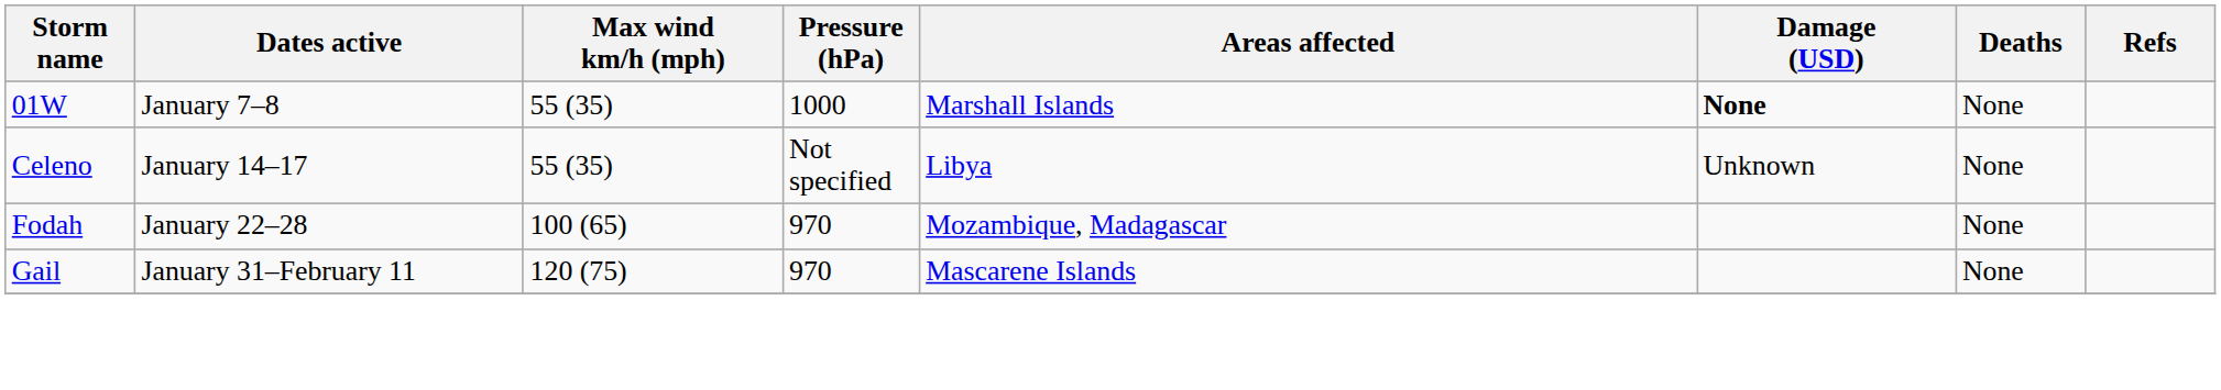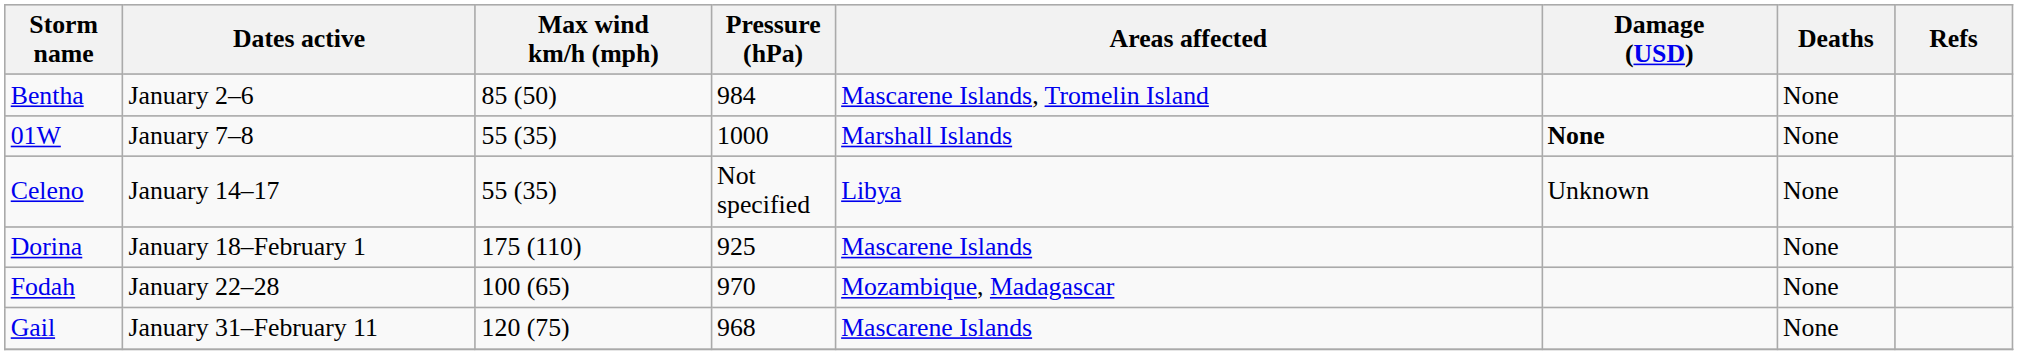 <table class="wikitable sortable">
 <tr>
 <th width="5%">Storm name</th>
 <th width="15%">Dates active</th>
 <th width="10%">Max wind<br>km/h (mph)</th>
 <th width="5%">Pressure<br>(hPa)</th>
 <th width="30%">Areas affected</th>
 <th width="10%">Damage<br>(<a href='#'>USD</a>)</th>
 <th width="5%">Deaths</th>
 <th width="5%">Refs</th>
+</tr>
+<tr>
+<td><a href='#'>Bentha</a></td>
+<td>January 2–6</td>
+<td>85 (50)</td>
+<td>984</td>
+<td><a href='#'>Mascarene Islands</a>, <a href='#'>Tromelin Island</a></td>
+<td></td>
+<td>None</td>
+<td></td>
 </tr>
 <tr>
 <td><a href='#'>01W</a></td>
 <td>January 7–8</td>
 <td>55 (35)</td>
 <td>1000</td>
 <td><a href='#'>Marshall Islands</a></td>
 <td><strong>None</strong></td>
 <td>None</td>
 <td></td>
 </tr>
 <tr>
 <td><a href='#'>Celeno</a></td>
 <td>January 14–17</td>
 <td>55 (35)</td>
 <td>Not specified</td>
 <td><a href='#'>Libya</a></td>
 <td>Unknown</td>
 <td>None</td>
 <td></td>
 </tr>
 <tr>
+<td><a href='#'>Dorina</a></td>
+<td>January 18–February 1</td>
+<td>175 (110)</td>
+<td>925</td>
+<td><a href='#'>Mascarene Islands</a></td>
+<td></td>
+<td>None</td>
+<td></td>
+</tr>
+<tr>
 <td><a href='#'>Fodah</a></td>
 <td>January 22–28</td>
 <td>100 (65)</td>
 <td>970</td>
 <td><a href='#'>Mozambique</a>, <a href='#'>Madagascar</a></td>
 <td></td>
 <td>None</td>
 <td></td>
 </tr>
 <tr>
 <td><a href='#'>Gail</a></td>
 <td>January 31–February 11</td>
 <td>120 (75)</td>
-<td>970</td>
+<td>968</td>
 <td><a href='#'>Mascarene Islands</a></td>
 <td></td>
 <td>None</td>
 <td></td>
 </tr>
 <tr>
 </tr>
 </table>
